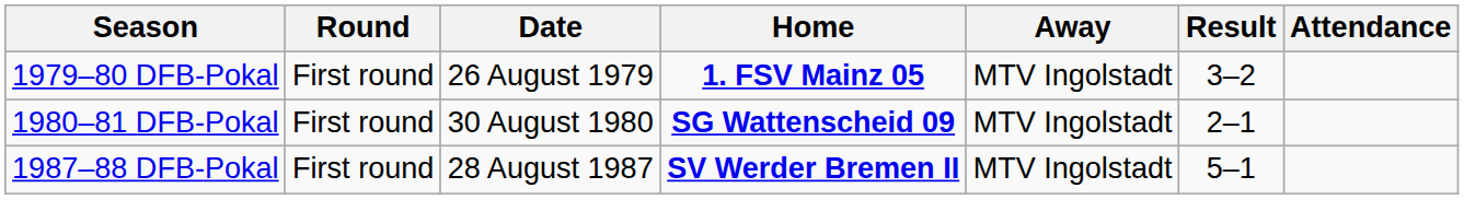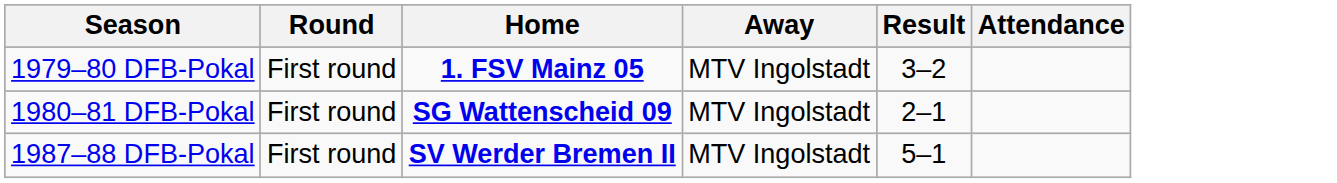 <table class="wikitable">
 <tr>
 <th>Season</th>
 <th>Round</th>
-<th>Date</th>
 <th>Home</th>
 <th>Away</th>
 <th>Result</th>
 <th>Attendance</th>
 </tr>
 <tr align="center">
 <td><a href='#'>1979–80 DFB-Pokal</a></td>
 <td>First round</td>
-<td>26 August 1979</td>
 <td><strong><a href='#'>1. FSV Mainz 05</a></strong></td>
 <td>MTV Ingolstadt</td>
 <td>3–2</td>
 <td></td>
 </tr>
 <tr align="center">
 <td><a href='#'>1980–81 DFB-Pokal</a></td>
 <td>First round</td>
-<td>30 August 1980</td>
 <td><strong><a href='#'>SG Wattenscheid 09</a></strong></td>
 <td>MTV Ingolstadt</td>
 <td>2–1</td>
 <td></td>
 </tr>
 <tr align="center">
 <td><a href='#'>1987–88 DFB-Pokal</a></td>
 <td>First round</td>
-<td>28 August 1987</td>
 <td><strong><a href='#'>SV Werder Bremen II</a></strong></td>
 <td>MTV Ingolstadt</td>
 <td>5–1</td>
 <td></td>
 </tr>
 </table>
